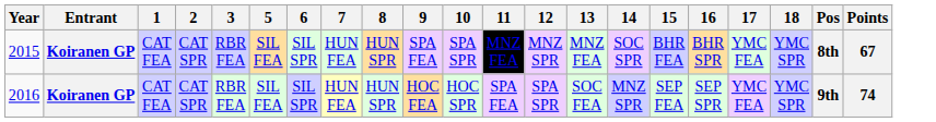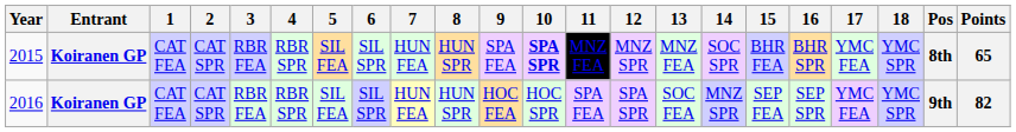 <table class="wikitable" style="text-align:center; font-size:85%">
 <tr>
 <th>Year</th>
 <th>Entrant</th>
 <th>1</th>
 <th>2</th>
 <th>3</th>
+<th>4</th>
 <th>5</th>
 <th>6</th>
 <th>7</th>
 <th>8</th>
 <th>9</th>
 <th>10</th>
 <th>11</th>
 <th>12</th>
 <th>13</th>
 <th>14</th>
 <th>15</th>
 <th>16</th>
 <th>17</th>
 <th>18</th>
 <th>Pos</th>
 <th>Points</th>
 </tr>
 <tr>
 <td><a href='#'>2015</a></td>
 <th nowrap><a href='#'>Koiranen GP</a></th>
 <td style="background:#CFCFFF;"><a href='#'>CAT<br>FEA</a><br></td>
 <td style="background:#CFCFFF;"><a href='#'>CAT<br>SPR</a><br></td>
 <td style="background:#CFCFFF;"><a href='#'>RBR<br>FEA</a><br></td>
+<td style="background:#DFFFDF;"><a href='#'>RBR<br>SPR</a><br></td>
 <td style="background:#FFDF9F;"><a href='#'>SIL<br>FEA</a><br></td>
 <td style="background:#DFFFDF;"><a href='#'>SIL<br>SPR</a><br></td>
 <td style="background:#DFFFDF;"><a href='#'>HUN<br>FEA</a><br></td>
 <td style="background:#FFDF9F;"><a href='#'>HUN<br>SPR</a><br></td>
 <td style="background:#EFCFFF;"><a href='#'>SPA<br>FEA</a><br></td>
-<td style="background:#EFCFFF;"><a href='#'>SPA<br>SPR</a><br></td>
+<td style="background:#EFCFFF;"><strong><a href='#'>SPA<br>SPR</a><br></strong></td>
 <td style="background:#000000; color:white"><a href='#'><span>MNZ<br>FEA</span></a><br></td>
 <td style="background:#EFCFFF;"><a href='#'>MNZ<br>SPR</a><br></td>
 <td style="background:#DFFFDF;"><a href='#'>MNZ<br>FEA</a><br></td>
 <td style="background:#EFCFFF;"><a href='#'>SOC<br>SPR</a><br></td>
 <td style="background:#CFCFFF;"><a href='#'>BHR<br>FEA</a><br></td>
 <td style="background:#FFDF9F;"><a href='#'>BHR<br>SPR</a><br></td>
 <td style="background:#DFFFDF;"><a href='#'>YMC<br>FEA</a><br></td>
 <td style="background:#CFCFFF;"><a href='#'>YMC<br>SPR</a><br></td>
 <th>8th</th>
-<th>67</th>
+<th>65</th>
 </tr>
 <tr>
 <td><a href='#'>2016</a></td>
 <th nowrap><a href='#'>Koiranen GP</a></th>
 <td style="background:#CFCFFF;"><a href='#'>CAT<br>FEA</a><br></td>
 <td style="background:#CFCFFF;"><a href='#'>CAT<br>SPR</a><br></td>
 <td style="background:#DFFFDF;"><a href='#'>RBR<br>FEA</a><br></td>
+<td style="background:#DFFFDF;"><a href='#'>RBR<br>SPR</a><br></td>
 <td style="background:#DFFFDF;"><a href='#'>SIL<br>FEA</a><br></td>
 <td style="background:#CFCFFF;"><a href='#'>SIL<br>SPR</a><br></td>
 <td style="background:#FFFFBF;"><a href='#'>HUN<br>FEA</a><br></td>
 <td style="background:#DFFFDF;"><a href='#'>HUN<br>SPR</a><br></td>
 <td style="background:#FFDF9F;"><a href='#'>HOC<br>FEA</a><br></td>
 <td style="background:#DFFFDF;"><a href='#'>HOC<br>SPR</a><br></td>
 <td style="background:#EFCFFF;"><a href='#'>SPA<br>FEA</a><br></td>
 <td style="background:#EFCFFF;"><a href='#'>SPA<br>SPR</a><br></td>
 <td style="background:#DFFFDF;"><a href='#'>SOC<br>FEA</a><br></td>
 <td style="background:#CFCFFF;"><a href='#'>MNZ<br>SPR</a><br></td>
 <td style="background:#DFFFDF;"><a href='#'>SEP<br>FEA</a><br></td>
 <td style="background:#DFFFDF;"><a href='#'>SEP<br>SPR</a><br></td>
 <td style="background:#EFCFFF;"><a href='#'>YMC<br>FEA</a><br></td>
 <td style="background:#CFCFFF;"><a href='#'>YMC<br>SPR</a><br></td>
 <th>9th</th>
-<th>74</th>
+<th>82</th>
 </tr>
 </table>
